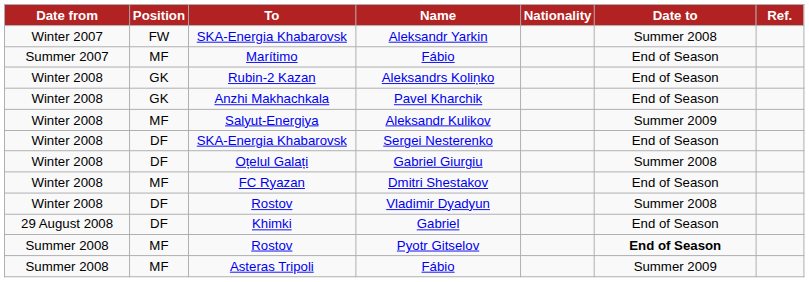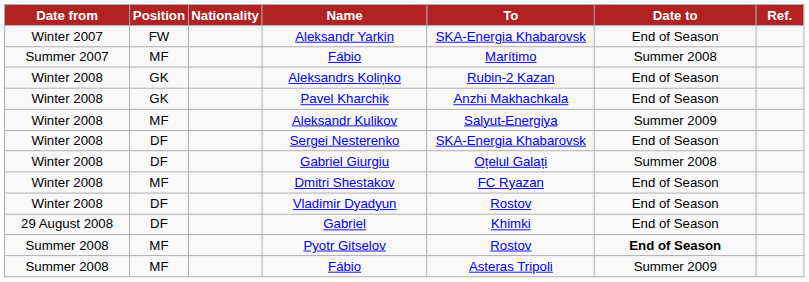 <table class="wikitable" style="text-align:center; font-size:90%; ">
 <tr>
 <th style="background:#B22222; color:white; width:150px;">Date from</th>
 <th style="background:#B22222; color:white; width:50px;">Position</th>
+<th style="background:#B22222; color:white; width:50px;">Nationality</th>
+<th style="background:#B22222; color:white; width:200px;">Name</th>
 <th style="background:#B22222; color:white; width:200px;">To</th>
-<th style="background:#B22222; color:white; width:200px;">Name</th>
-<th style="background:#B22222; color:white; width:50px;">Nationality</th>
 <th style="background:#B22222; color:white; width:200px;">Date to</th>
 <th style="background:#B22222; color:white; width:50px;">Ref.</th>
 </tr>
 <tr>
 <td>Winter 2007</td>
 <td>FW</td>
+<td></td>
+<td><a href='#'>Aleksandr Yarkin</a></td>
 <td><a href='#'>SKA-Energia Khabarovsk</a></td>
-<td><a href='#'>Aleksandr Yarkin</a></td>
-<td></td>
-<td>Summer 2008</td>
+<td>End of Season</td>
 <td></td>
 </tr>
 <tr>
 <td>Summer 2007</td>
 <td>MF</td>
+<td></td>
+<td><a href='#'>Fábio</a></td>
 <td><a href='#'>Marítimo</a></td>
-<td><a href='#'>Fábio</a></td>
+<td>Summer 2008</td>
 <td></td>
+</tr>
+<tr>
+<td>Winter 2008</td>
+<td>GK</td>
+<td></td>
+<td><a href='#'>Aleksandrs Koliņko</a></td>
+<td><a href='#'>Rubin-2 Kazan</a></td>
 <td>End of Season</td>
 <td></td>
 </tr>
 <tr>
 <td>Winter 2008</td>
 <td>GK</td>
-<td><a href='#'>Rubin-2 Kazan</a></td>
-<td><a href='#'>Aleksandrs Koliņko</a></td>
 <td></td>
-<td>End of Season</td>
-<td></td>
-</tr>
-<tr>
-<td>Winter 2008</td>
-<td>GK</td>
+<td><a href='#'>Pavel Kharchik</a></td>
 <td><a href='#'>Anzhi Makhachkala</a></td>
-<td><a href='#'>Pavel Kharchik</a></td>
-<td></td>
 <td>End of Season</td>
 <td></td>
 </tr>
 <tr>
 <td>Winter 2008</td>
 <td>MF</td>
+<td></td>
+<td><a href='#'>Aleksandr Kulikov</a></td>
 <td><a href='#'>Salyut-Energiya</a></td>
-<td><a href='#'>Aleksandr Kulikov</a></td>
-<td></td>
 <td>Summer 2009</td>
 <td></td>
 </tr>
 <tr>
 <td>Winter 2008</td>
 <td>DF</td>
+<td></td>
+<td><a href='#'>Sergei Nesterenko</a></td>
 <td><a href='#'>SKA-Energia Khabarovsk</a></td>
-<td><a href='#'>Sergei Nesterenko</a></td>
-<td></td>
 <td>End of Season</td>
 <td></td>
 </tr>
 <tr>
 <td>Winter 2008</td>
 <td>DF</td>
+<td></td>
+<td><a href='#'>Gabriel Giurgiu</a></td>
 <td><a href='#'>Oțelul Galați</a></td>
-<td><a href='#'>Gabriel Giurgiu</a></td>
-<td></td>
 <td>Summer 2008</td>
 <td></td>
 </tr>
 <tr>
 <td>Winter 2008</td>
 <td>MF</td>
+<td></td>
+<td><a href='#'>Dmitri Shestakov</a></td>
 <td><a href='#'>FC Ryazan</a></td>
-<td><a href='#'>Dmitri Shestakov</a></td>
-<td></td>
 <td>End of Season</td>
 <td></td>
 </tr>
 <tr>
 <td>Winter 2008</td>
 <td>DF</td>
+<td></td>
+<td><a href='#'>Vladimir Dyadyun</a></td>
 <td><a href='#'>Rostov</a></td>
-<td><a href='#'>Vladimir Dyadyun</a></td>
-<td></td>
-<td>Summer 2008</td>
+<td>End of Season</td>
 <td></td>
 </tr>
 <tr>
 <td>29 August 2008</td>
 <td>DF</td>
+<td></td>
+<td><a href='#'>Gabriel</a></td>
 <td><a href='#'>Khimki</a></td>
-<td><a href='#'>Gabriel</a></td>
-<td></td>
 <td>End of Season</td>
 <td></td>
 </tr>
 <tr>
 <td>Summer 2008</td>
 <td>MF</td>
+<td></td>
+<td><a href='#'>Pyotr Gitselov</a></td>
 <td><a href='#'>Rostov</a></td>
-<td><a href='#'>Pyotr Gitselov</a></td>
-<td></td>
 <td><strong>End of Season</strong></td>
 <td></td>
 </tr>
 <tr>
 <td>Summer 2008</td>
 <td>MF</td>
+<td></td>
+<td><a href='#'>Fábio</a></td>
 <td><a href='#'>Asteras Tripoli</a></td>
-<td><a href='#'>Fábio</a></td>
-<td></td>
 <td>Summer 2009</td>
 <td></td>
 </tr>
 </table>
